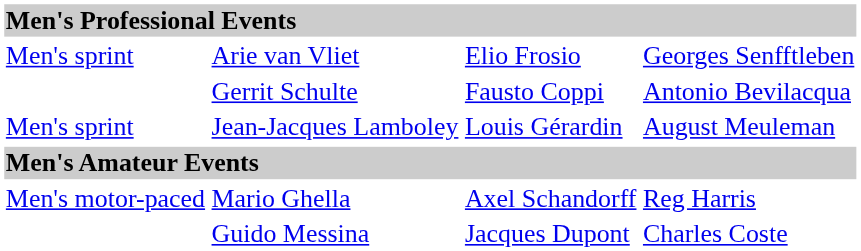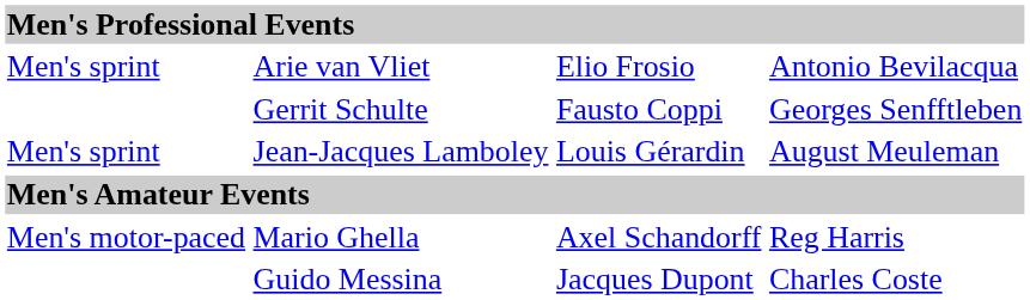 <table>
 <tr bgcolor="#cccccc">
 <td colspan=7><strong>Men's Professional Events</strong></td>
 </tr>
 <tr>
 <td><a href='#'>Men's sprint</a> <br></td>
 <td><a href='#'>Arie van Vliet</a><br></td>
 <td><a href='#'>Elio Frosio</a><br></td>
-<td><a href='#'>Georges Senfftleben</a><br></td>
+<td><a href='#'>Antonio Bevilacqua</a><br></td>
 </tr>
 <tr>
 <td><br></td>
 <td><a href='#'>Gerrit Schulte</a><br></td>
 <td><a href='#'>Fausto Coppi</a><br></td>
-<td><a href='#'>Antonio Bevilacqua</a><br></td>
+<td><a href='#'>Georges Senfftleben</a><br></td>
 </tr>
 <tr>
 <td><a href='#'>Men's sprint</a> <br></td>
 <td><a href='#'>Jean-Jacques Lamboley</a><br></td>
 <td><a href='#'>Louis Gérardin</a><br></td>
 <td><a href='#'>August Meuleman</a><br></td>
 </tr>
 <tr bgcolor="#cccccc">
 <td colspan=7><strong>Men's Amateur Events</strong></td>
 </tr>
 <tr>
 <td><a href='#'>Men's motor-paced</a><br></td>
 <td><a href='#'>Mario Ghella</a> <br></td>
 <td><a href='#'>Axel Schandorff</a><br></td>
 <td><a href='#'>Reg Harris</a> <br></td>
 </tr>
 <tr>
 <td><br></td>
 <td><a href='#'>Guido Messina</a><br></td>
 <td><a href='#'>Jacques Dupont</a><br></td>
 <td><a href='#'>Charles Coste</a><br></td>
 </tr>
 </table>
